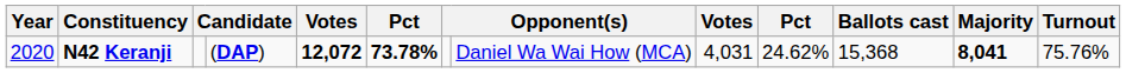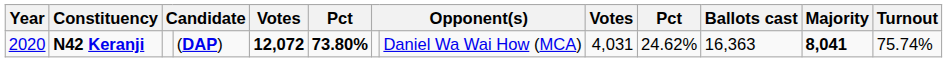 <table class="wikitable" style="margin:0.5em ; font-size:95%">
 <tr>
 <th>Year</th>
 <th>Constituency</th>
 <th colspan="2">Candidate</th>
 <th>Votes</th>
 <th>Pct</th>
 <th colspan="2">Opponent(s)</th>
 <th>Votes</th>
 <th>Pct</th>
 <th>Ballots cast</th>
 <th>Majority</th>
 <th>Turnout</th>
 </tr>
 <tr>
 <td><a href='#'>2020</a></td>
 <td><strong>N42 <a href='#'>Keranji</a></strong></td>
 <td></td>
 <td> (<a href='#'><strong>DAP</strong></a>)</td>
 <td align=right><strong>12,072</strong></td>
-<td><strong>73.78%</strong></td>
+<td><strong>73.80%</strong></td>
 <td></td>
 <td><a href='#'>Daniel Wa Wai How</a> (<a href='#'>MCA</a>)</td>
 <td align=right>4,031</td>
 <td>24.62%</td>
-<td>15,368</td>
+<td>16,363</td>
 <td><strong>8,041</strong></td>
-<td>75.76%</td>
+<td>75.74%</td>
 </tr>
 </table>
